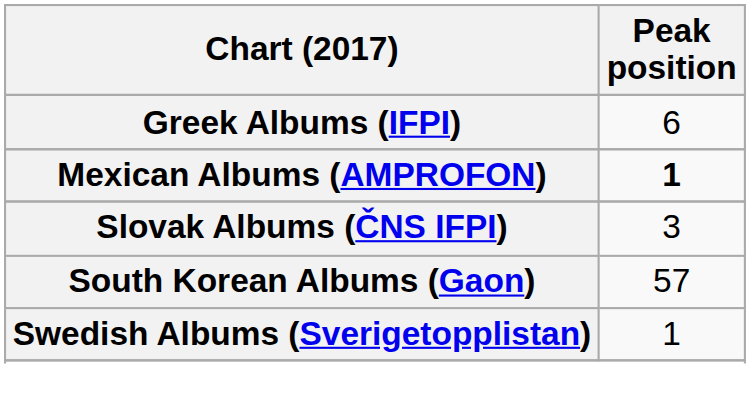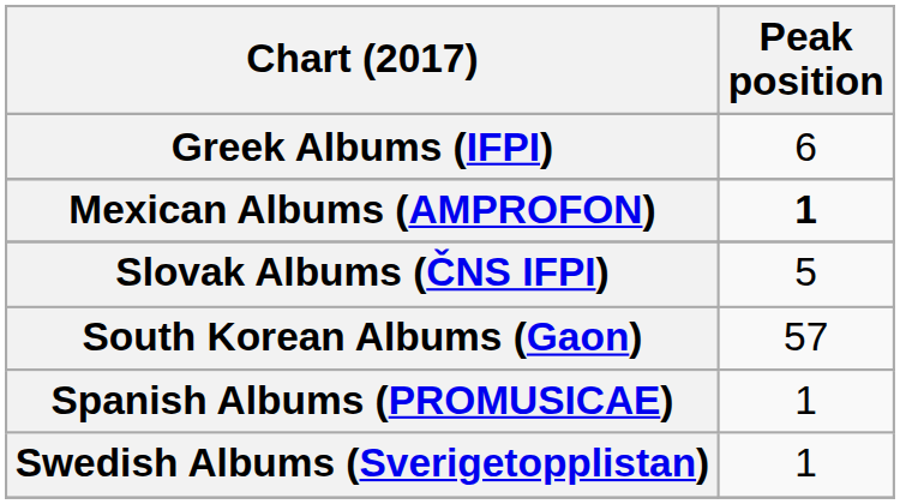 <table class="wikitable sortable plainrowheaders" style="text-align:center">
 <tr>
 <th scope="col">Chart (2017)</th>
 <th scope="col">Peak<br>position</th>
 </tr>
 <tr>
 </tr>
 <tr>
 </tr>
 <tr>
 </tr>
 <tr>
 </tr>
 <tr>
 </tr>
 <tr>
 </tr>
 <tr>
 </tr>
 <tr>
 </tr>
 <tr>
 </tr>
 <tr>
 </tr>
 <tr>
 </tr>
 <tr>
 </tr>
 <tr>
 <th scope="row">Greek Albums (<a href='#'>IFPI</a>)</th>
 <td>6</td>
 </tr>
 <tr>
 </tr>
 <tr>
 </tr>
 <tr>
 </tr>
 <tr>
 <th scope="row">Mexican Albums (<a href='#'>AMPROFON</a>)</th>
 <td><strong>1</strong></td>
 </tr>
 <tr>
 </tr>
 <tr>
 </tr>
 <tr>
 </tr>
 <tr>
 </tr>
 <tr>
 </tr>
 <tr>
 <th scope="row">Slovak Albums (<a href='#'>ČNS IFPI</a>)</th>
-<td>3</td>
+<td>5</td>
 </tr>
 <tr>
 <th scope="row">South Korean Albums (<a href='#'>Gaon</a>)</th>
 <td>57</td>
+</tr>
+<tr>
+<th scope="row">Spanish Albums (<a href='#'>PROMUSICAE</a>)</th>
+<td>1</td>
 </tr>
 <tr>
 <th scope="row">Swedish Albums (<a href='#'>Sverigetopplistan</a>)</th>
 <td>1</td>
 </tr>
 <tr>
 </tr>
 <tr>
 </tr>
 <tr>
 </tr>
 <tr>
 </tr>
 <tr>
 </tr>
 </table>
